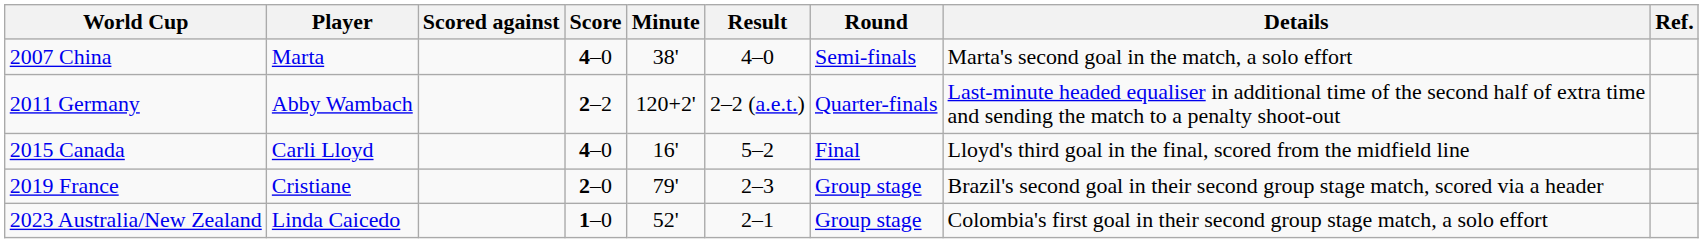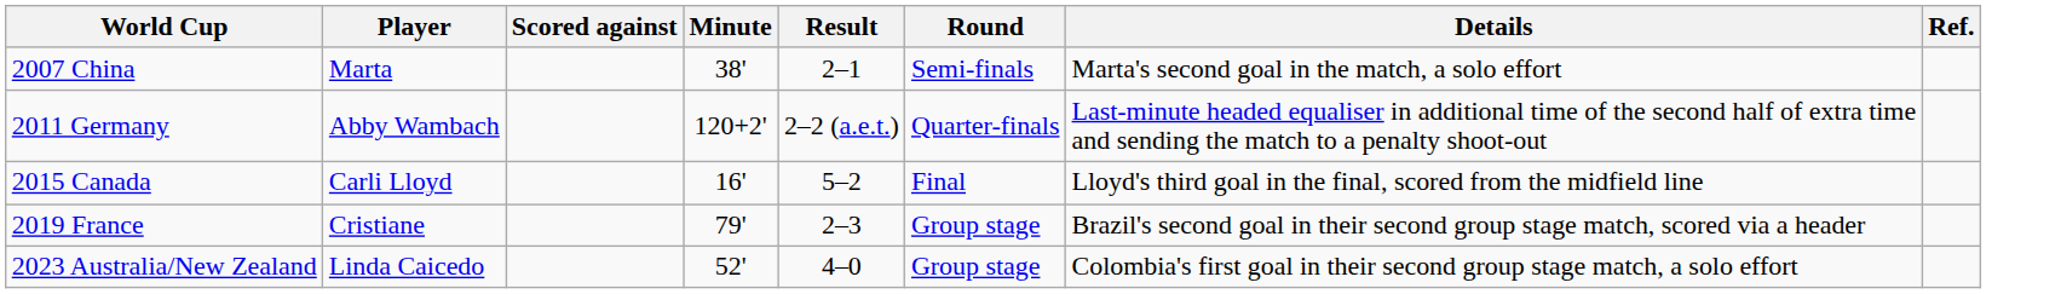 <table class="wikitable">
 <tr>
 <th>World Cup</th>
 <th>Player</th>
 <th>Scored against</th>
-<th>Score</th>
 <th>Minute</th>
 <th>Result</th>
 <th>Round</th>
 <th>Details</th>
 <th>Ref.</th>
 </tr>
 <tr>
 <td><a href='#'>2007 China</a></td>
 <td> <a href='#'>Marta</a></td>
 <td></td>
-<td style="text-align:center"><strong>4</strong>–0</td>
 <td style="text-align:center">38'</td>
-<td style="text-align:center">4–0</td>
+<td style="text-align:center">2–1</td>
 <td><a href='#'>Semi-finals</a></td>
 <td>Marta's second goal in the match, a solo effort</td>
 <td></td>
 </tr>
 <tr>
 <td><a href='#'>2011 Germany</a></td>
 <td> <a href='#'>Abby Wambach</a></td>
 <td></td>
-<td style="text-align:center"><strong>2</strong>–2</td>
 <td style="text-align:center">120+2'</td>
 <td style="text-align:center">2–2 (<a href='#'>a.e.t.</a>)<br></td>
 <td><a href='#'>Quarter-finals</a></td>
 <td><a href='#'>Last-minute headed equaliser</a> in additional time of the second half of extra time<br>and sending the match to a penalty shoot-out</td>
 <td></td>
 </tr>
 <tr>
 <td><a href='#'>2015 Canada</a></td>
 <td> <a href='#'>Carli Lloyd</a></td>
 <td></td>
-<td style="text-align:center"><strong>4</strong>–0</td>
 <td style="text-align:center">16'</td>
 <td style="text-align:center">5–2</td>
 <td><a href='#'>Final</a></td>
 <td>Lloyd's third goal in the final, scored from the midfield line</td>
 <td></td>
 </tr>
 <tr>
 <td><a href='#'>2019 France</a></td>
 <td> <a href='#'>Cristiane</a></td>
 <td></td>
-<td style="text-align:center"><strong>2</strong>–0</td>
 <td style="text-align:center">79'</td>
 <td style="text-align:center">2–3</td>
 <td><a href='#'>Group stage</a></td>
 <td>Brazil's second goal in their second group stage match, scored via a header</td>
 <td></td>
 </tr>
 <tr>
 <td><a href='#'>2023 Australia/New Zealand</a></td>
 <td> <a href='#'>Linda Caicedo</a></td>
 <td></td>
-<td style="text-align:center"><strong>1</strong>–0</td>
 <td style="text-align:center">52'</td>
-<td style="text-align:center">2–1</td>
+<td style="text-align:center">4–0</td>
 <td><a href='#'>Group stage</a></td>
 <td>Colombia's first goal in their second group stage match, a solo effort</td>
 <td></td>
 </tr>
 </table>
